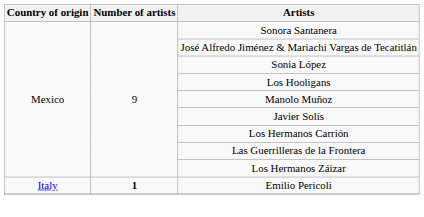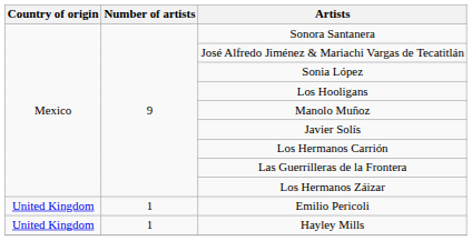 <table class="wikitable">
 <tr>
 <th>Country of origin</th>
 <th>Number of artists</th>
 <th>Artists</th>
 </tr>
 <tr>
 <td align="center" rowspan="9">Mexico</td>
 <td align="center" rowspan="9">9</td>
 <td align="center">Sonora Santanera</td>
 </tr>
 <tr>
 <td align="center">José Alfredo Jiménez & Mariachi Vargas de Tecatitlán</td>
 </tr>
 <tr>
 <td align="center">Sonia López</td>
 </tr>
 <tr>
 <td align="center">Los Hooligans</td>
 </tr>
 <tr>
 <td align="center">Manolo Muñoz</td>
 </tr>
 <tr>
 <td align="center">Javier Solís</td>
 </tr>
 <tr>
 <td align="center">Los Hermanos Carrión</td>
 </tr>
 <tr>
 <td align="center">Las Guerrilleras de la Frontera</td>
 </tr>
 <tr>
 <td align="center">Los Hermanos Záizar</td>
 </tr>
 <tr>
-<td align="center"><a href='#'>Italy</a></td>
-<td align="center"><strong>1</strong></td>
+<td align="center"><a href='#'>United Kingdom</a></td>
+<td align="center">1</td>
 <td align="center">Emilio Pericoli</td>
+</tr>
+<tr>
+<td align="center"><a href='#'>United Kingdom</a></td>
+<td align="center">1</td>
+<td align="center">Hayley Mills</td>
 </tr>
 <tr>
 </tr>
 </table>
